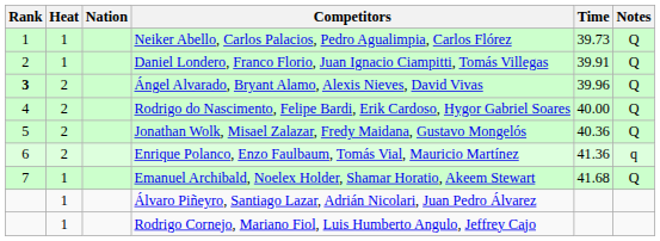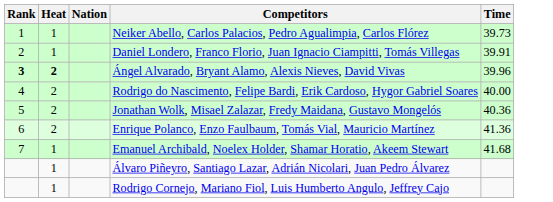 <table class="wikitable sortable" style="text-align:center">
 <tr>
 <th>Rank</th>
 <th>Heat</th>
 <th>Nation</th>
 <th>Competitors</th>
 <th>Time</th>
-<th>Notes</th>
 </tr>
 <tr bgcolor=ccffcc>
 <td>1</td>
 <td>1</td>
 <td align=left></td>
 <td align=left><a href='#'>Neiker Abello</a>, <a href='#'>Carlos Palacios</a>, <a href='#'>Pedro Agualimpia</a>, <a href='#'>Carlos Flórez</a></td>
 <td>39.73</td>
-<td>Q</td>
 </tr>
 <tr bgcolor=ccffcc>
 <td>2</td>
 <td>1</td>
 <td align=left></td>
 <td align=left><a href='#'>Daniel Londero</a>, <a href='#'>Franco Florio</a>, <a href='#'>Juan Ignacio Ciampitti</a>, <a href='#'>Tomás Villegas</a></td>
 <td>39.91</td>
-<td>Q</td>
 </tr>
 <tr bgcolor=ccffcc>
 <td><strong>3</strong></td>
-<td>2</td>
+<td><strong>2</strong></td>
 <td align=left></td>
 <td align=left><a href='#'>Ángel Alvarado</a>, <a href='#'>Bryant Alamo</a>, <a href='#'>Alexis Nieves</a>, <a href='#'>David Vivas</a></td>
 <td>39.96</td>
-<td>Q</td>
 </tr>
 <tr bgcolor=ccffcc>
 <td>4</td>
 <td>2</td>
 <td align=left></td>
 <td align=left><a href='#'>Rodrigo do Nascimento</a>, <a href='#'>Felipe Bardi</a>, <a href='#'>Erik Cardoso</a>, <a href='#'>Hygor Gabriel Soares</a></td>
 <td>40.00</td>
-<td>Q</td>
 </tr>
 <tr bgcolor=ccffcc>
 <td>5</td>
 <td>2</td>
 <td align=left></td>
 <td align=left><a href='#'>Jonathan Wolk</a>, <a href='#'>Misael Zalazar</a>, <a href='#'>Fredy Maidana</a>, <a href='#'>Gustavo Mongelós</a></td>
 <td>40.36</td>
-<td>Q</td>
 </tr>
 <tr bgcolor=ddffdd>
 <td>6</td>
 <td>2</td>
 <td align=left></td>
 <td align=left><a href='#'>Enrique Polanco</a>, <a href='#'>Enzo Faulbaum</a>, <a href='#'>Tomás Vial</a>, <a href='#'>Mauricio Martínez</a></td>
 <td>41.36</td>
-<td>q</td>
 </tr>
 <tr bgcolor=ccffcc>
 <td>7</td>
 <td>1</td>
 <td align=left></td>
 <td align=left><a href='#'>Emanuel Archibald</a>, <a href='#'>Noelex Holder</a>, <a href='#'>Shamar Horatio</a>, <a href='#'>Akeem Stewart</a></td>
 <td>41.68</td>
-<td>Q</td>
 </tr>
 <tr>
 <td></td>
 <td>1</td>
 <td align=left></td>
 <td align=left><a href='#'>Álvaro Piñeyro</a>, <a href='#'>Santiago Lazar</a>, <a href='#'>Adrián Nicolari</a>, <a href='#'>Juan Pedro Álvarez</a></td>
-<td></td>
 <td></td>
 </tr>
 <tr>
 <td></td>
 <td>1</td>
 <td align=left></td>
 <td align=left><a href='#'>Rodrigo Cornejo</a>, <a href='#'>Mariano Fiol</a>, <a href='#'>Luis Humberto Angulo</a>, <a href='#'>Jeffrey Cajo</a></td>
 <td></td>
-<td></td>
 </tr>
 </table>
